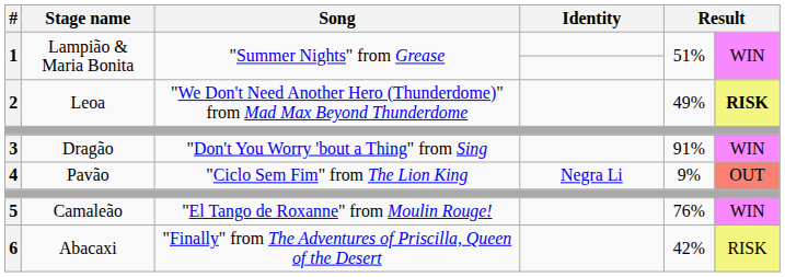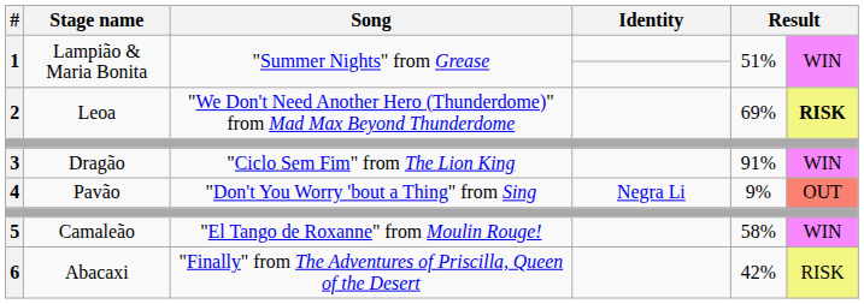 <table class="wikitable plainrowheaders" style="text-align: center;">
 <tr>
 <th>#</th>
 <th width=115>Stage name</th>
 <th width=330>Song</th>
 <th width=125>Identity</th>
 <th style="width:100px;" colspan="2">Result</th>
 </tr>
 <tr>
 <th rowspan="2">1</th>
 <td rowspan="2">Lampião & Maria Bonita</td>
 <td rowspan="2">"<a href='#'>Summer Nights</a>" from  <em><a href='#'>Grease</a></em></td>
 <td></td>
 <td rowspan="2">51%</td>
 <td rowspan="2" style="background:#F888FD">WIN</td>
 </tr>
 <tr>
 <td></td>
 </tr>
 <tr>
 <th>2</th>
 <td>Leoa</td>
 <td>"<a href='#'>We Don't Need Another Hero (Thunderdome)</a>" from <em><a href='#'>Mad Max Beyond Thunderdome</a></em></td>
 <td></td>
-<td>49%</td>
+<td>69%</td>
 <td style="background:#F3F781"><strong>RISK</strong></td>
 </tr>
 <tr>
 <td colspan="6" style="background:darkGrey;"></td>
 </tr>
 <tr>
 <th>3</th>
 <td>Dragão</td>
-<td>"<a href='#'>Don't You Worry 'bout a Thing</a>" from <em><a href='#'>Sing</a></em></td>
+<td>"<a href='#'>Ciclo Sem Fim</a>" from <em><a href='#'>The Lion King</a></em></td>
 <td></td>
 <td>91%</td>
 <td style="background:#F888FD">WIN</td>
 </tr>
 <tr>
 <th>4</th>
 <td>Pavão</td>
-<td>"<a href='#'>Ciclo Sem Fim</a>" from <em><a href='#'>The Lion King</a></em></td>
+<td>"<a href='#'>Don't You Worry 'bout a Thing</a>" from <em><a href='#'>Sing</a></em></td>
 <td><a href='#'>Negra Li</a></td>
 <td>9%</td>
 <td style="background:salmon;">OUT</td>
 </tr>
 <tr>
 <td colspan="6" style="background:darkGrey;"></td>
 </tr>
 <tr>
 <th>5</th>
 <td>Camaleão</td>
 <td>"<a href='#'>El Tango de Roxanne</a>" from <em><a href='#'>Moulin Rouge!</a></em></td>
 <td></td>
-<td>76%</td>
+<td>58%</td>
 <td style="background:#F888FD">WIN</td>
 </tr>
 <tr>
 <th>6</th>
 <td>Abacaxi</td>
 <td>"<a href='#'>Finally</a>" from <em><a href='#'>The Adventures of Priscilla, Queen of the Desert</a></em></td>
 <td></td>
 <td>42%</td>
 <td style="background:#F3F781">RISK</td>
 </tr>
 </table>
